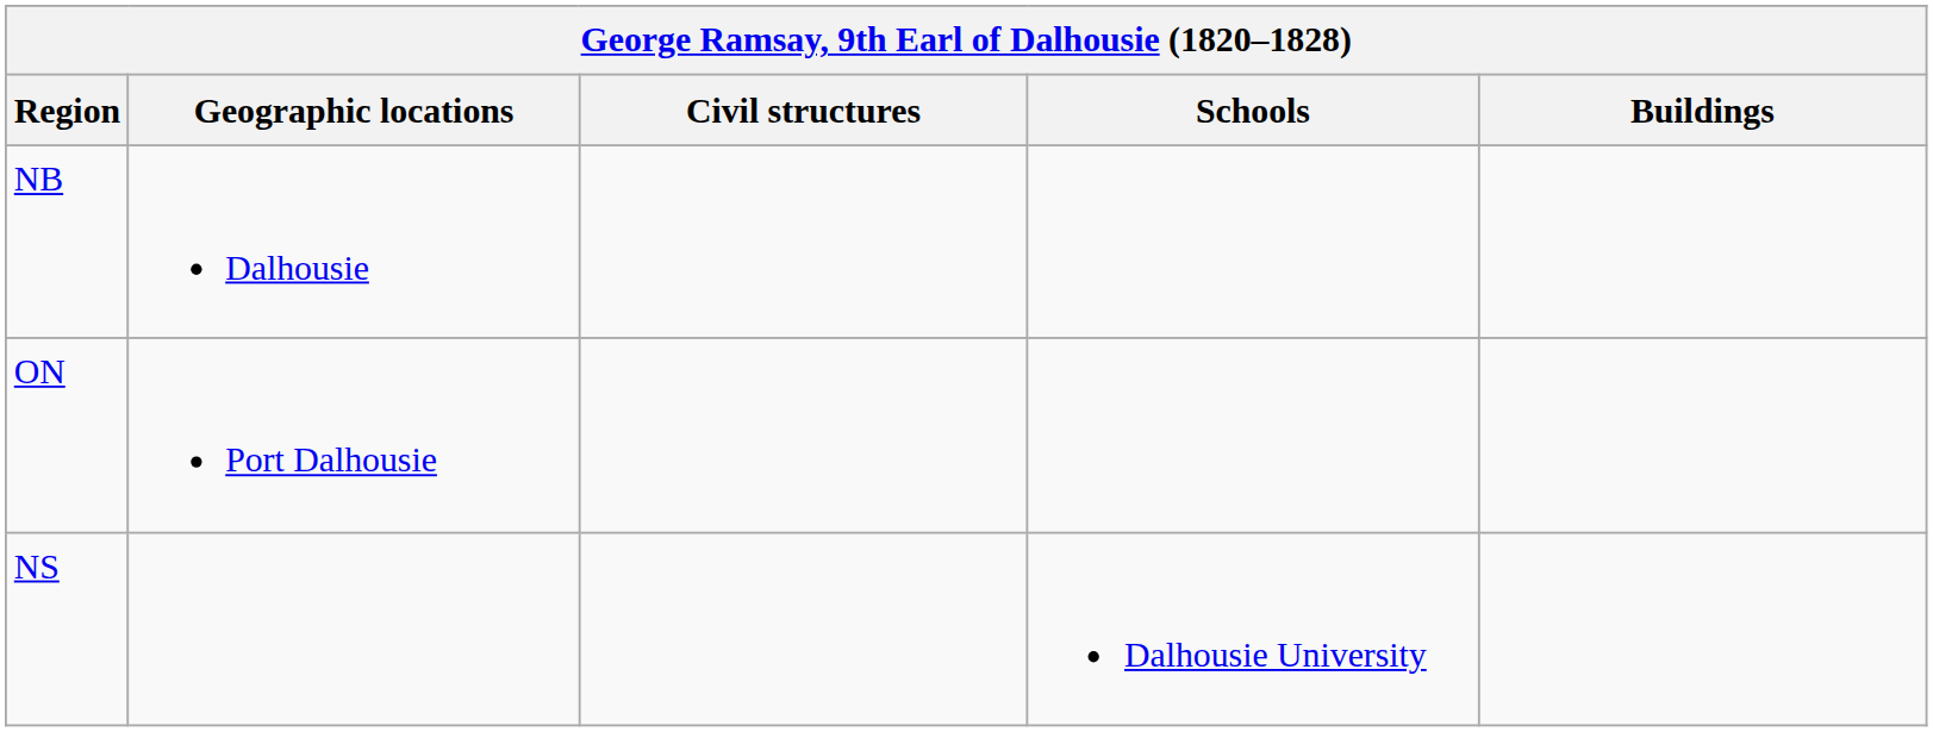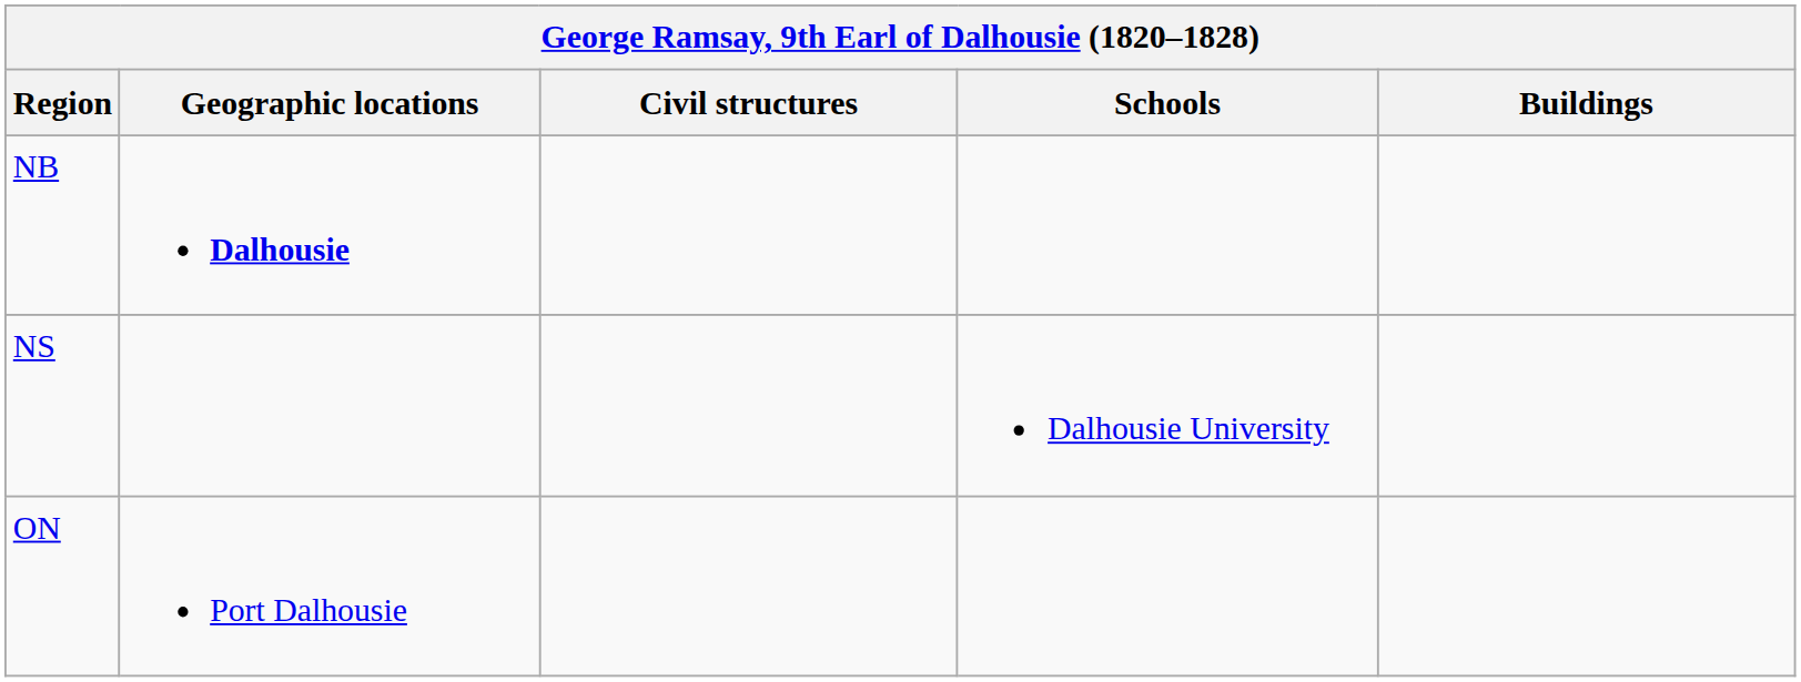 <table class="wikitable sortable" style="font-size:1.00em; line-height:1.5em;">
 <tr>
 <th colspan="5"> <a href='#'>George Ramsay, 9th Earl of Dalhousie</a> (1820–1828)</th>
 </tr>
 <tr>
 <th width="5%">Region</th>
 <th width="23.75%">Geographic locations</th>
 <th width="23.75%">Civil structures</th>
 <th width="23.75%">Schools</th>
 <th width="23.75%">Buildings</th>
 </tr>
 <tr>
 <td align=left valign=top> <a href='#'>NB</a></td>
-<td align=left valign=top><br><ul><li><a href='#'>Dalhousie</a></li></ul></td>
-<td></td>
-<td></td>
-<td></td>
-</tr>
-<tr>
-<td align=left valign=top> <a href='#'>ON</a></td>
-<td align=left valign=top><br><ul><li><a href='#'>Port Dalhousie</a></li></ul></td>
+<td align=left valign=top><strong><br><ul><li><a href='#'>Dalhousie</a></li></ul></strong></td>
 <td></td>
 <td></td>
 <td></td>
 </tr>
 <tr>
 <td align=left valign=top> <a href='#'>NS</a></td>
 <td></td>
 <td></td>
 <td align=left valign=top><br><ul><li><a href='#'>Dalhousie University</a></li></ul></td>
 <td></td>
 </tr>
+<tr>
+<td align=left valign=top> <a href='#'>ON</a></td>
+<td align=left valign=top><br><ul><li><a href='#'>Port Dalhousie</a></li></ul></td>
+<td></td>
+<td></td>
+<td></td>
+</tr>
 </table>
